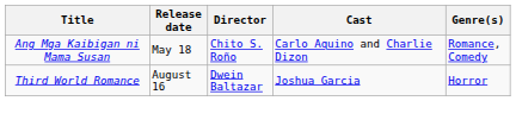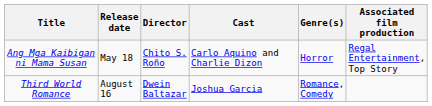 <table class="wikitable" style="width:97%;" "toccolours sortable">
 <tr>
 <th style="width:25%;">Title</th>
 <th style="width:10%;">Release date</th>
 <th style="width:10%;">Director</th>
 <th style="width:30%;">Cast</th>
 <th style="width:10%;">Genre(s)</th>
+<th style="width:15%;">Associated film production</th>
 </tr>
 <tr>
 <td style="text-align:center;"><em><a href='#'>Ang Mga Kaibigan ni Mama Susan</a></em></td>
 <td>May 18</td>
 <td><a href='#'>Chito S. Roño</a></td>
 <td><a href='#'>Carlo Aquino</a> and <a href='#'>Charlie Dizon</a></td>
-<td><a href='#'>Romance</a>, <a href='#'>Comedy</a></td>
+<td><a href='#'>Horror</a></td>
+<td><a href='#'>Regal Entertainment</a>,<br> Top Story</td>
 </tr>
 <tr>
 <td style="text-align:center;"><em><a href='#'>Third World Romance</a></em></td>
 <td>August 16</td>
 <td><a href='#'>Dwein Baltazar</a></td>
 <td><a href='#'>Joshua Garcia</a></td>
-<td><a href='#'>Horror</a></td>
+<td><a href='#'>Romance</a>, <a href='#'>Comedy</a></td>
+<td></td>
 </tr>
 </table>
